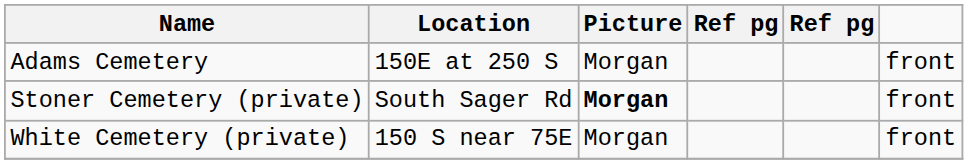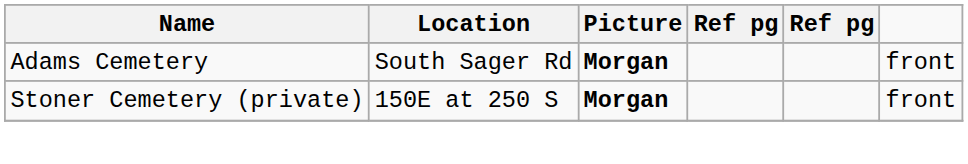 <table class="wikitable">
 <tr>
 <th>Name</th>
 <th>Location</th>
 <th>Picture</th>
 <th>Ref pg</th>
 <th>Ref pg</th>
 </tr>
 <tr>
 <td>Adams Cemetery</td>
-<td>150E at 250 S</td>
-<td>Morgan</td>
-<td></td>
-<td></td>
-<td>front</td>
-</tr>
-<tr>
-<td>Stoner Cemetery (private)</td>
 <td>South Sager Rd</td>
 <td><strong>Morgan</strong></td>
 <td></td>
 <td></td>
 <td>front</td>
 </tr>
 <tr>
-<td>White Cemetery (private)</td>
-<td>150 S near 75E</td>
-<td>Morgan</td>
+<td>Stoner Cemetery (private)</td>
+<td>150E at 250 S</td>
+<td><strong>Morgan</strong></td>
 <td></td>
 <td></td>
 <td>front</td>
 </tr>
 <tr>
 </tr>
 </table>
